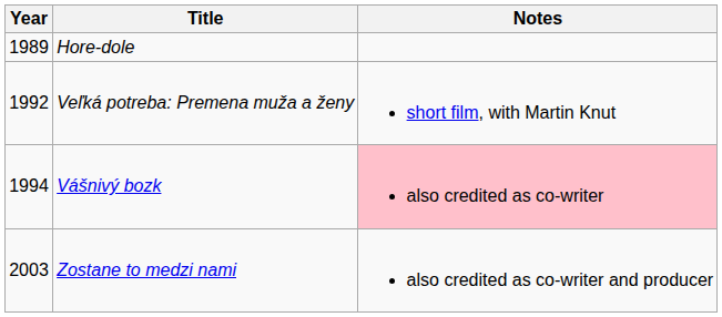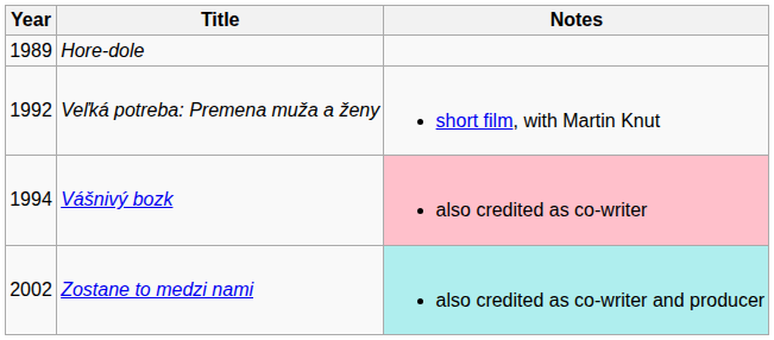 <table class="wikitable">
 <tr>
 <th>Year</th>
 <th>Title</th>
 <th>Notes</th>
 </tr>
 <tr>
 <td>1989</td>
 <td><em>Hore-dole</em></td>
 <td></td>
 </tr>
 <tr>
 <td>1992</td>
 <td><em>Veľká potreba: Premena muža a ženy</em></td>
 <td><br><ul><li><a href='#'>short film</a>, with Martin Knut</li></ul></td>
 </tr>
 <tr>
 <td>1994</td>
 <td><em><a href='#'>Vášnivý bozk</a></em></td>
 <td style="background: pink;"><br><ul><li>also credited as co-writer</li></ul></td>
 </tr>
 <tr>
-<td>2003</td>
+<td>2002</td>
 <td><em><a href='#'>Zostane to medzi nami</a></em></td>
-<td><br><ul><li>also credited as co-writer and producer</li></ul></td>
+<td style="background: paleturquoise;"><br><ul><li>also credited as co-writer and producer</li></ul></td>
 </tr>
 </table>
